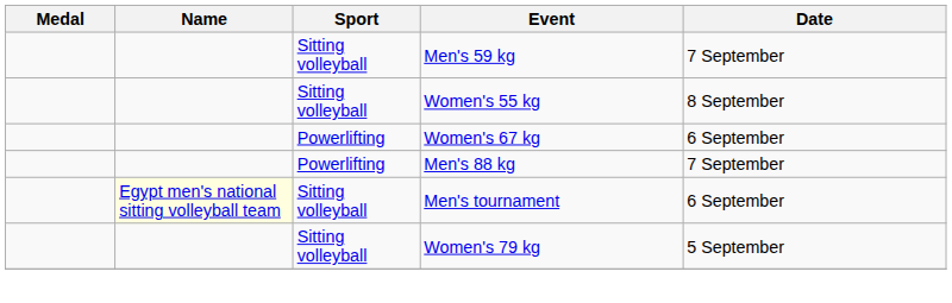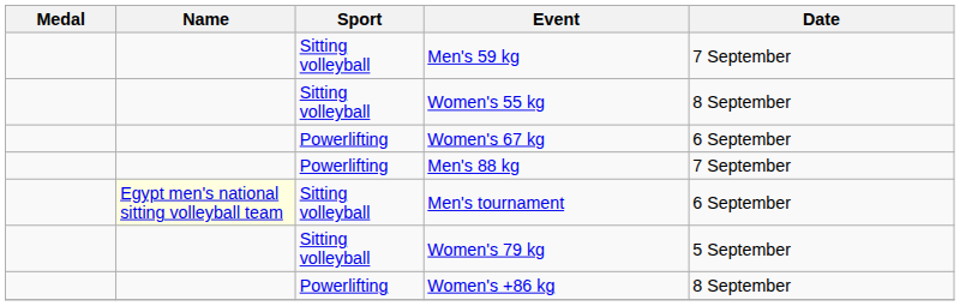 <table class="wikitable sortable" style="font-size:95%">
 <tr>
 <th style="width:6em">Medal</th>
 <th style="width:10em">Name</th>
 <th style="width:7em">Sport</th>
 <th style="width:15em">Event</th>
 <th style="width:15em">Date</th>
 </tr>
 <tr>
 <td></td>
 <td></td>
 <td><a href='#'>Sitting volleyball</a></td>
 <td><a href='#'>Men's 59 kg</a></td>
 <td>7 September</td>
 </tr>
 <tr>
 <td></td>
 <td></td>
 <td><a href='#'>Sitting volleyball</a></td>
 <td><a href='#'>Women's 55 kg</a></td>
 <td>8 September</td>
 </tr>
 <tr>
 <td></td>
 <td></td>
 <td><a href='#'>Powerlifting</a></td>
 <td><a href='#'>Women's 67 kg</a></td>
 <td>6 September</td>
 </tr>
 <tr>
 <td></td>
 <td></td>
 <td><a href='#'>Powerlifting</a></td>
 <td><a href='#'>Men's 88 kg</a></td>
 <td>7 September</td>
 </tr>
 <tr>
 <td></td>
 <td style="background: lightyellow;"><a href='#'>Egypt men's national sitting volleyball team</a><br></td>
 <td><a href='#'>Sitting volleyball</a></td>
 <td><a href='#'>Men's tournament</a></td>
 <td>6 September</td>
 </tr>
 <tr>
 <td></td>
 <td></td>
 <td><a href='#'>Sitting volleyball</a></td>
 <td><a href='#'>Women's 79 kg</a></td>
 <td>5 September</td>
 </tr>
 <tr>
+<td></td>
+<td></td>
+<td><a href='#'>Powerlifting</a></td>
+<td><a href='#'>Women's +86 kg</a></td>
+<td>8 September</td>
+</tr>
+<tr>
 </tr>
 </table>
